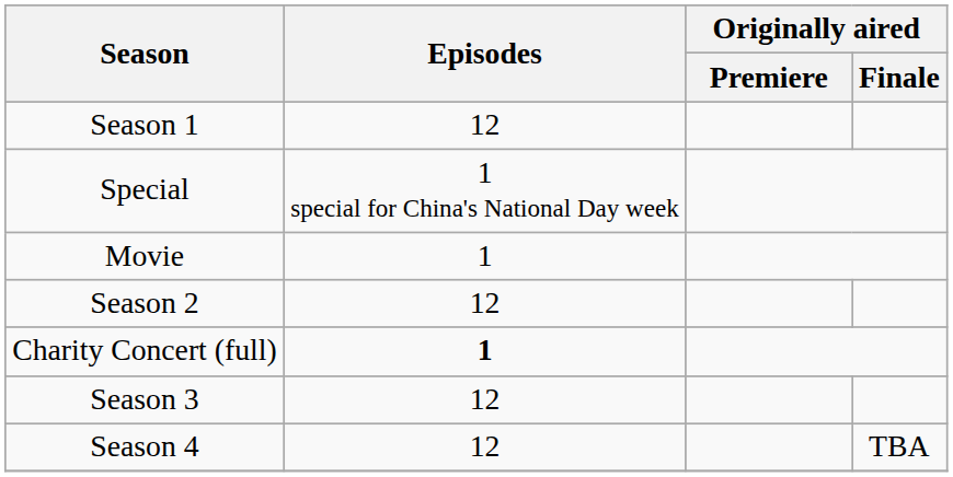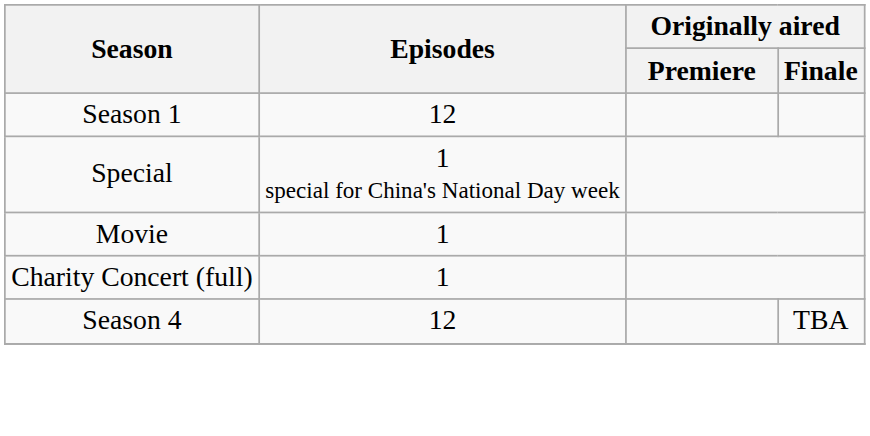 <table class="wikitable" style="text-align: center;">
 <tr>
 <th rowspan="2" style="padding: 0 16px;">Season</th>
 <th rowspan="2" style="padding: 0 8px;">Episodes</th>
 <th colspan="2">Originally aired</th>
 </tr>
 <tr>
 <th style="padding: 0 12px;">Premiere</th>
 <th>Finale</th>
 </tr>
 <tr>
 <td>Season 1</td>
 <td>12</td>
 <td></td>
 <td></td>
 </tr>
 <tr>
 <td>Special</td>
 <td>1<br><small>special for China's National Day week</small></td>
 <td colspan="2"></td>
 </tr>
 <tr>
 <td>Movie</td>
 <td>1</td>
 <td colspan="2"></td>
 </tr>
 <tr>
-<td>Season 2</td>
-<td>12</td>
-<td></td>
-<td></td>
-</tr>
-<tr>
 <td>Charity Concert (full)</td>
-<td><strong>1</strong></td>
+<td>1</td>
 <td colspan="2"></td>
-</tr>
-<tr>
-<td>Season 3</td>
-<td>12</td>
-<td></td>
-<td></td>
 </tr>
 <tr>
 <td>Season 4</td>
 <td>12</td>
 <td></td>
 <td>TBA</td>
 </tr>
 <tr>
 </tr>
 </table>
